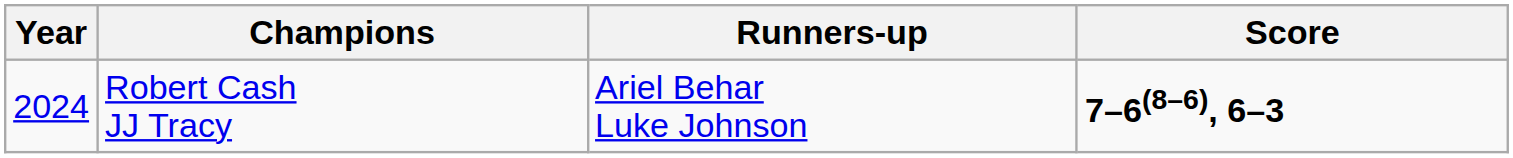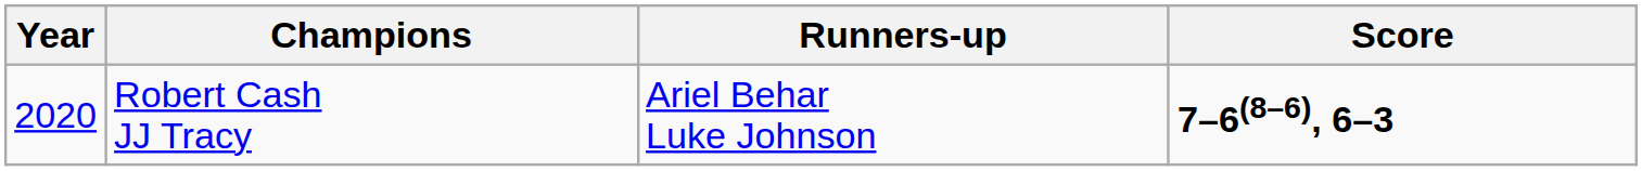 <table class="wikitable" style="font-size:90%">
 <tr>
 <th>Year</th>
 <th width="200">Champions</th>
 <th width="200">Runners-up</th>
 <th width="175">Score</th>
 </tr>
 <tr>
-<td><a href='#'>2024</a></td>
+<td><a href='#'>2020</a></td>
 <td> <a href='#'>Robert Cash</a><br> <a href='#'>JJ Tracy</a></td>
 <td> <a href='#'>Ariel Behar</a><br> <a href='#'>Luke Johnson</a></td>
 <td><strong>7–6<sup>(8–6)</sup>, 6–3</strong></td>
 </tr>
 </table>
